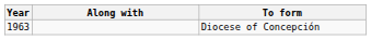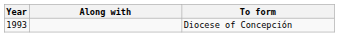 <table class="wikitable">
 <tr>
 <th>Year</th>
 <th width="225">Along with</th>
 <th width="225">To form</th>
 </tr>
 <tr valign="top">
-<td>1963</td>
+<td>1993</td>
 <td></td>
 <td>Diocese of Concepción</td>
 </tr>
 </table>
